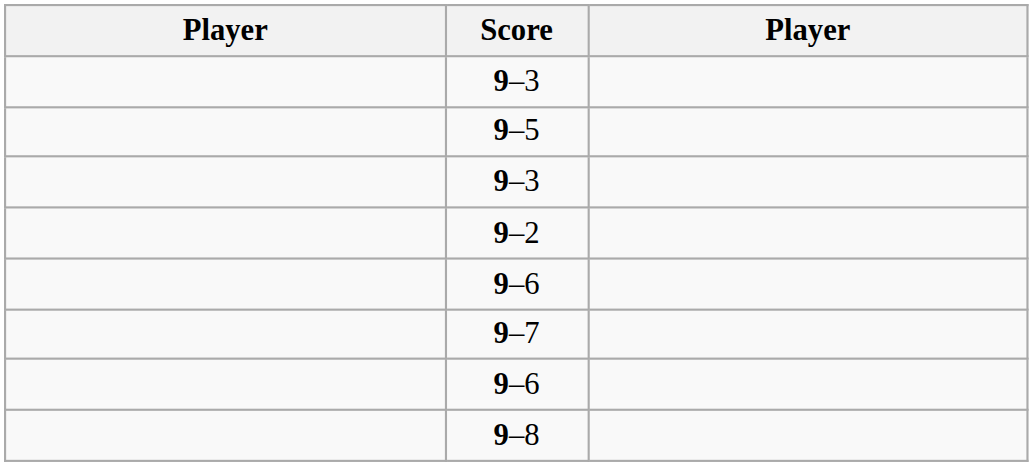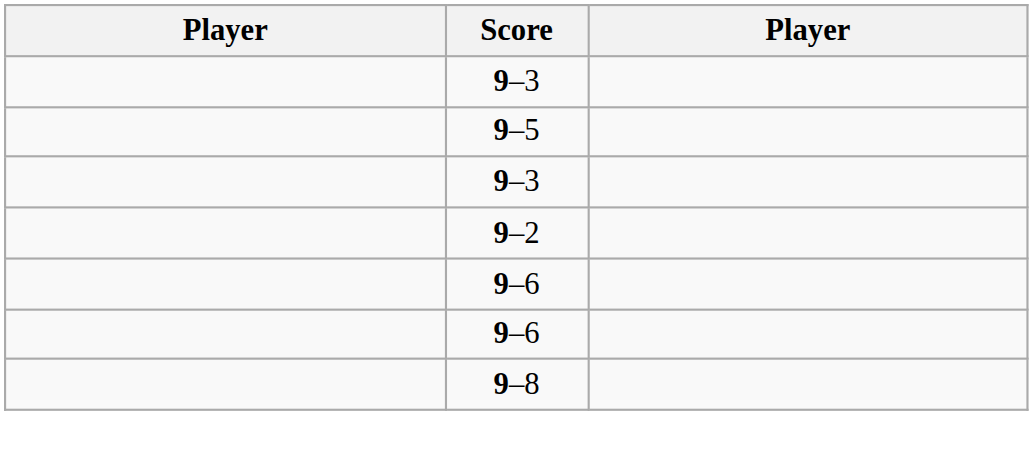 <table class="wikitable " style="font-size: 90%" align=c>
 <tr>
 <th width=200>Player</th>
 <th width=60>Score</th>
 <th width=200>Player</th>
 </tr>
 <tr>
 <td><strong></strong></td>
 <td align="center"><strong>9</strong>–3</td>
 <td></td>
 </tr>
 <tr>
 <td><strong></strong></td>
 <td align="center"><strong>9</strong>–5</td>
 <td></td>
 </tr>
 <tr>
 <td><strong></strong></td>
 <td align="center"><strong>9</strong>–3</td>
 <td></td>
 </tr>
 <tr>
 <td><strong></strong></td>
 <td align="center"><strong>9</strong>–2</td>
 <td></td>
 </tr>
 <tr>
 <td><strong></strong></td>
 <td align="center"><strong>9</strong>–6</td>
 <td></td>
 </tr>
 <tr>
 <td><strong></strong></td>
-<td align="center"><strong>9</strong>–7</td>
-<td></td>
-</tr>
-<tr>
-<td><strong></strong></td>
 <td align="center"><strong>9</strong>–6</td>
 <td></td>
 </tr>
 <tr>
 <td><strong></strong></td>
 <td align="center"><strong>9</strong>–8</td>
 <td></td>
 </tr>
 </table>
